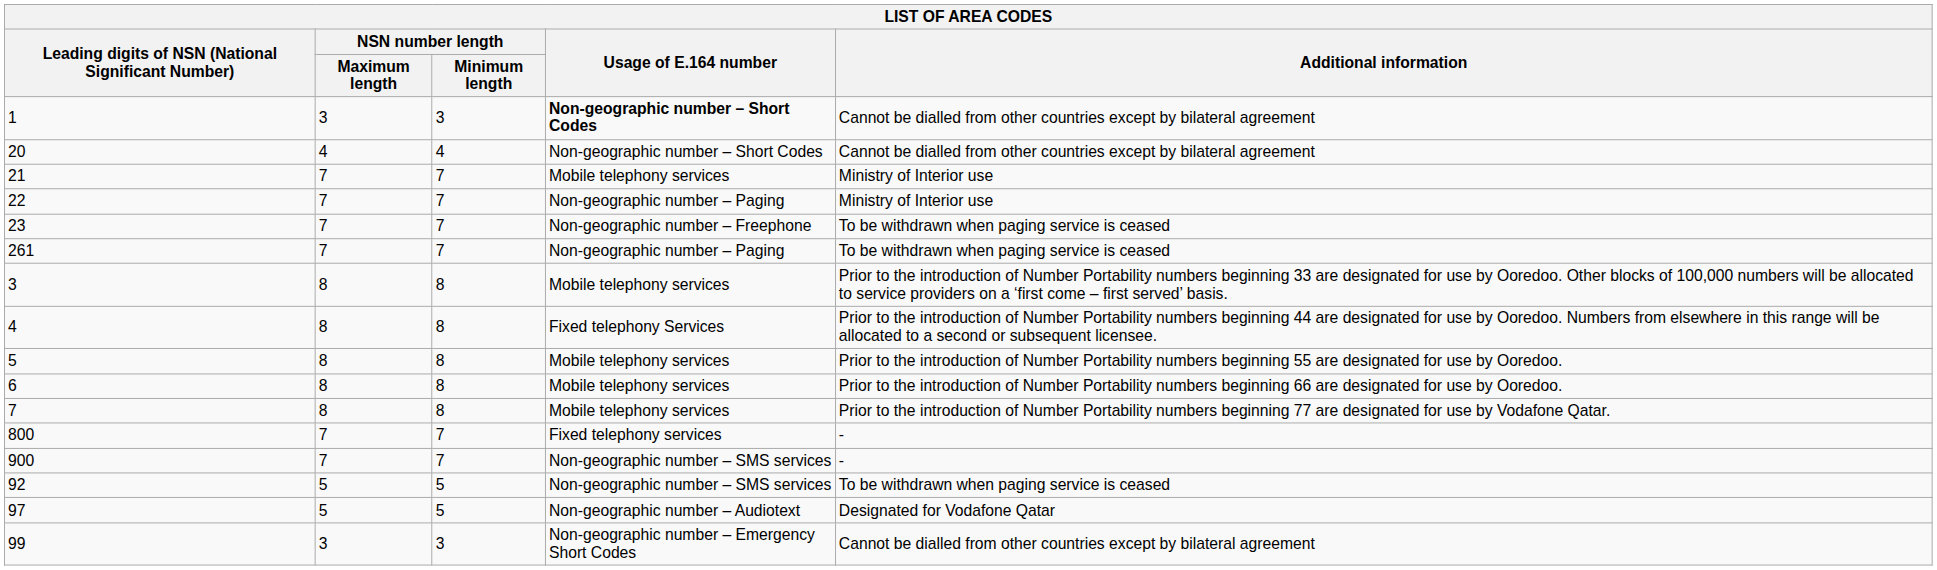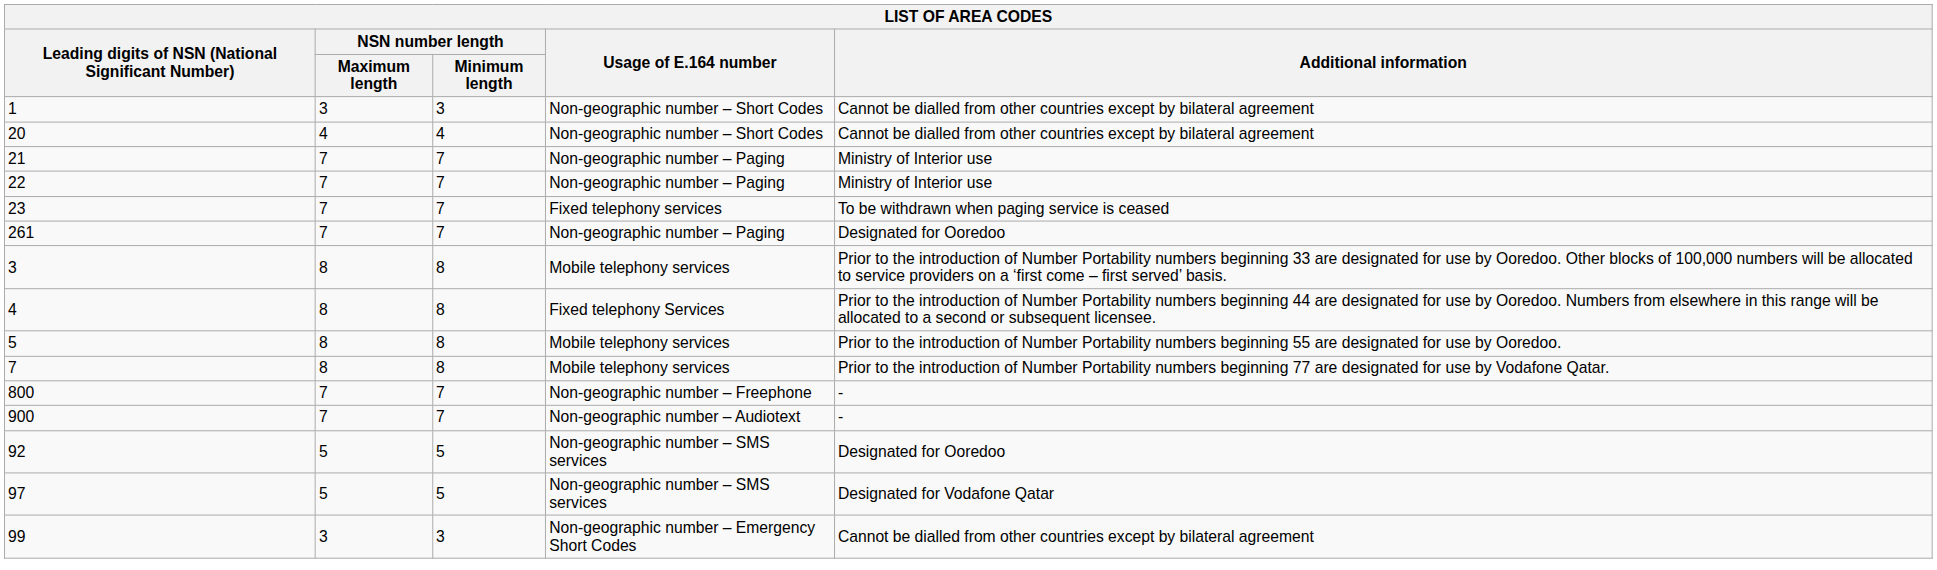 <table class="wikitable" border=1>
 <tr>
 <th colspan="5">LIST OF AREA CODES</th>
 </tr>
 <tr>
 <th rowspan="2">Leading digits of NSN (National Significant Number)</th>
 <th colspan="2">NSN number length</th>
 <th rowspan="2">Usage of E.164 number</th>
 <th rowspan="2">Additional information</th>
 </tr>
 <tr>
 <th>Maximum length</th>
 <th>Minimum length</th>
 </tr>
 <tr>
 <td>1</td>
 <td>3</td>
 <td>3</td>
-<td><strong>Non-geographic number – Short Codes</strong></td>
+<td>Non-geographic number – Short Codes</td>
 <td>Cannot be dialled from other countries except by bilateral agreement</td>
 </tr>
 <tr>
 <td>20</td>
 <td>4</td>
 <td>4</td>
 <td>Non-geographic number – Short Codes</td>
 <td>Cannot be dialled from other countries except by bilateral agreement</td>
 </tr>
 <tr>
 <td>21</td>
 <td>7</td>
 <td>7</td>
-<td>Mobile telephony services</td>
+<td>Non-geographic number – Paging</td>
 <td>Ministry of Interior use</td>
 </tr>
 <tr>
 <td>22</td>
 <td>7</td>
 <td>7</td>
 <td>Non-geographic number – Paging</td>
 <td>Ministry of Interior use</td>
 </tr>
 <tr>
 <td>23</td>
 <td>7</td>
 <td>7</td>
-<td>Non-geographic number – Freephone</td>
+<td>Fixed telephony services</td>
 <td>To be withdrawn when paging service is ceased</td>
 </tr>
 <tr>
 <td>261</td>
 <td>7</td>
 <td>7</td>
 <td>Non-geographic number – Paging</td>
-<td>To be withdrawn when paging service is ceased</td>
+<td>Designated for Ooredoo</td>
 </tr>
 <tr>
 <td>3</td>
 <td>8</td>
 <td>8</td>
 <td>Mobile telephony services</td>
 <td>Prior to the introduction of Number Portability numbers beginning 33 are designated for use by Ooredoo. Other blocks of 100,000 numbers will be allocated to service providers on a ‘first come – first served’ basis.</td>
 </tr>
 <tr>
 <td>4</td>
 <td>8</td>
 <td>8</td>
 <td>Fixed telephony Services</td>
 <td>Prior to the introduction of Number Portability numbers beginning 44 are designated for use by Ooredoo. Numbers from elsewhere in this range will be allocated to a second or subsequent licensee.</td>
 </tr>
 <tr>
 <td>5</td>
 <td>8</td>
 <td>8</td>
 <td>Mobile telephony services</td>
 <td>Prior to the introduction of Number Portability numbers beginning 55 are designated for use by Ooredoo.</td>
 </tr>
 <tr>
-<td>6</td>
-<td>8</td>
-<td>8</td>
-<td>Mobile telephony services</td>
-<td>Prior to the introduction of Number Portability numbers beginning 66 are designated for use by Ooredoo.</td>
-</tr>
-<tr>
 <td>7</td>
 <td>8</td>
 <td>8</td>
 <td>Mobile telephony services</td>
 <td>Prior to the introduction of Number Portability numbers beginning 77 are designated for use by Vodafone Qatar.</td>
 </tr>
 <tr>
 <td>800</td>
 <td>7</td>
 <td>7</td>
-<td>Fixed telephony services</td>
+<td>Non-geographic number – Freephone</td>
 <td>-</td>
 </tr>
 <tr>
 <td>900</td>
 <td>7</td>
 <td>7</td>
-<td>Non-geographic number – SMS services</td>
+<td>Non-geographic number – Audiotext</td>
 <td>-</td>
 </tr>
 <tr>
 <td>92</td>
 <td>5</td>
 <td>5</td>
 <td>Non-geographic number – SMS services</td>
-<td>To be withdrawn when paging service is ceased</td>
+<td>Designated for Ooredoo</td>
 </tr>
 <tr>
 <td>97</td>
 <td>5</td>
 <td>5</td>
-<td>Non-geographic number – Audiotext</td>
+<td>Non-geographic number – SMS services</td>
 <td>Designated for Vodafone Qatar</td>
 </tr>
 <tr>
 <td>99</td>
 <td>3</td>
 <td>3</td>
 <td>Non-geographic number – Emergency Short Codes</td>
 <td>Cannot be dialled from other countries except by bilateral agreement</td>
 </tr>
 </table>
